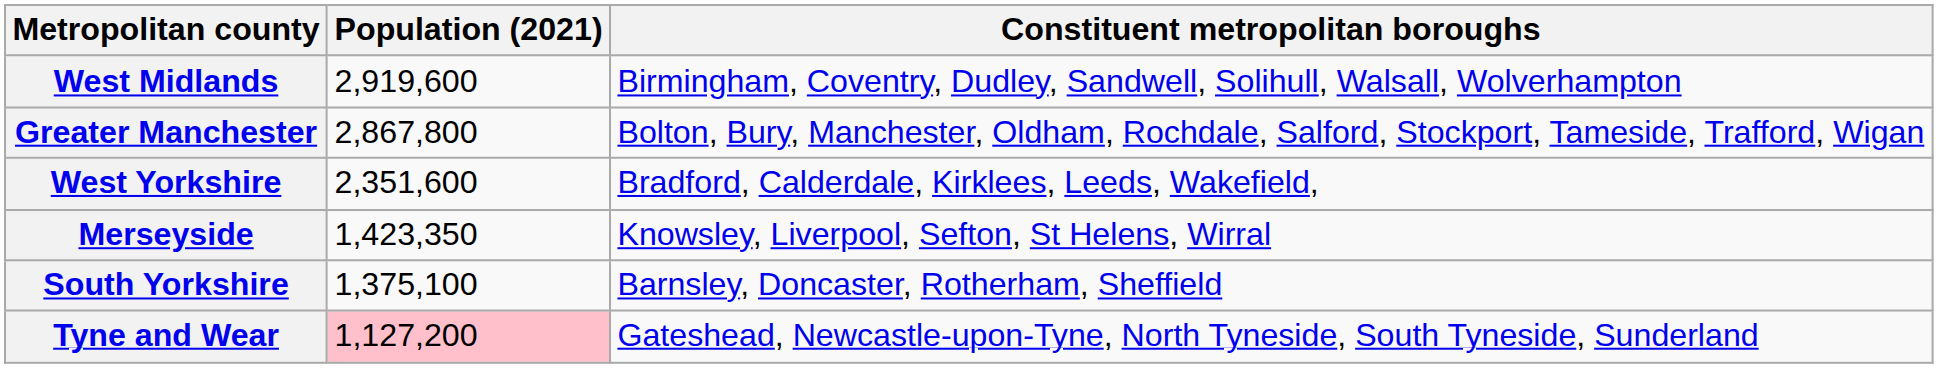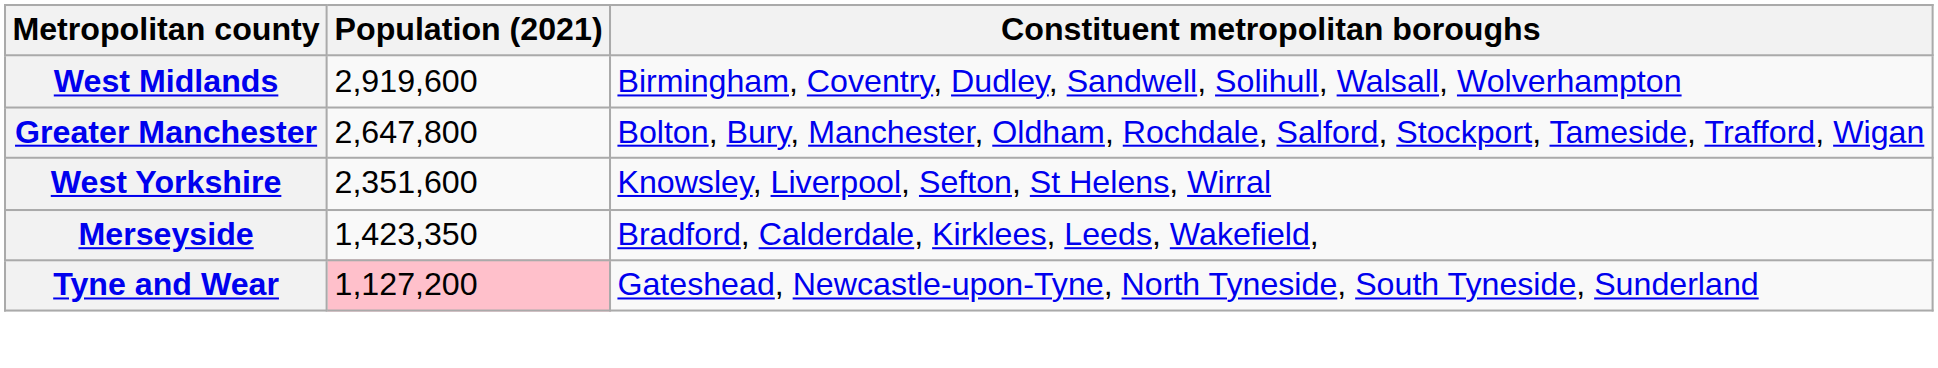 <table class="wikitable">
 <tr>
 <th scope="col">Metropolitan county</th>
 <th scope="col">Population (2021)</th>
 <th scope="col">Constituent metropolitan boroughs</th>
 </tr>
 <tr>
 <th scope="row"><a href='#'>West Midlands</a></th>
 <td>2,919,600</td>
 <td><a href='#'>Birmingham</a>, <a href='#'>Coventry</a>, <a href='#'>Dudley</a>, <a href='#'>Sandwell</a>, <a href='#'>Solihull</a>, <a href='#'>Walsall</a>, <a href='#'>Wolverhampton</a></td>
 </tr>
 <tr>
 <th scope="row"><a href='#'>Greater Manchester</a></th>
-<td>2,867,800</td>
+<td>2,647,800</td>
 <td><a href='#'>Bolton</a>, <a href='#'>Bury</a>, <a href='#'>Manchester</a>, <a href='#'>Oldham</a>, <a href='#'>Rochdale</a>, <a href='#'>Salford</a>, <a href='#'>Stockport</a>, <a href='#'>Tameside</a>, <a href='#'>Trafford</a>, <a href='#'>Wigan</a></td>
 </tr>
 <tr>
 <th scope="row"><a href='#'>West Yorkshire</a></th>
 <td>2,351,600</td>
-<td><a href='#'>Bradford</a>, <a href='#'>Calderdale</a>, <a href='#'>Kirklees</a>, <a href='#'>Leeds</a>, <a href='#'>Wakefield</a>,</td>
+<td><a href='#'>Knowsley</a>, <a href='#'>Liverpool</a>, <a href='#'>Sefton</a>, <a href='#'>St Helens</a>, <a href='#'>Wirral</a></td>
 </tr>
 <tr>
 <th scope="row"><a href='#'>Merseyside</a></th>
 <td>1,423,350</td>
-<td><a href='#'>Knowsley</a>, <a href='#'>Liverpool</a>, <a href='#'>Sefton</a>, <a href='#'>St Helens</a>, <a href='#'>Wirral</a></td>
-</tr>
-<tr>
-<th scope="row"><a href='#'>South Yorkshire</a></th>
-<td>1,375,100</td>
-<td><a href='#'>Barnsley</a>, <a href='#'>Doncaster</a>, <a href='#'>Rotherham</a>, <a href='#'>Sheffield</a></td>
+<td><a href='#'>Bradford</a>, <a href='#'>Calderdale</a>, <a href='#'>Kirklees</a>, <a href='#'>Leeds</a>, <a href='#'>Wakefield</a>,</td>
 </tr>
 <tr>
 <th scope="row"><a href='#'>Tyne and Wear</a></th>
 <td style="background: pink;">1,127,200</td>
 <td><a href='#'>Gateshead</a>, <a href='#'>Newcastle-upon-Tyne</a>, <a href='#'>North Tyneside</a>, <a href='#'>South Tyneside</a>, <a href='#'>Sunderland</a></td>
 </tr>
 </table>
